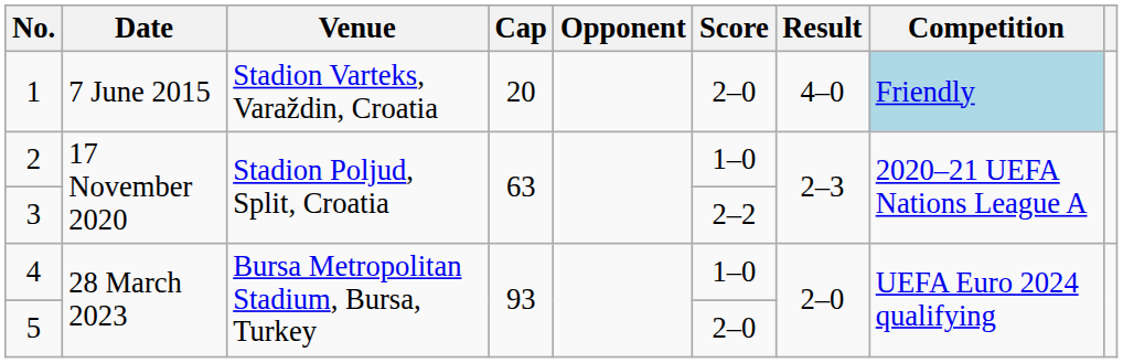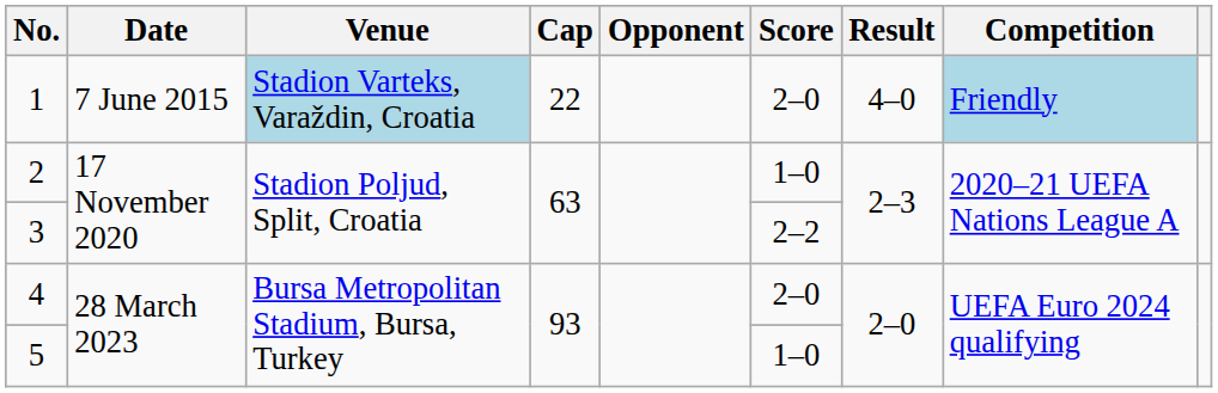 <table class="wikitable sortable">
 <tr>
 <th scope="col">No.</th>
 <th scope="col">Date</th>
 <th scope="col">Venue</th>
 <th scope="col">Cap</th>
 <th scope="col">Opponent</th>
 <th scope="col">Score</th>
 <th scope="col">Result</th>
 <th scope="col">Competition</th>
 <th scope="col" class="unsortable"></th>
 </tr>
 <tr>
 <td style="text-align: center;">1</td>
 <td>7 June 2015</td>
-<td><a href='#'>Stadion Varteks</a>, Varaždin, Croatia</td>
-<td style="text-align: center;">20</td>
+<td style="background: lightblue;"><a href='#'>Stadion Varteks</a>, Varaždin, Croatia</td>
+<td style="text-align: center;">22</td>
 <td></td>
 <td style="text-align: center;">2–0</td>
 <td style="text-align: center;">4–0</td>
 <td style="background: lightblue;"><a href='#'>Friendly</a></td>
 <td style="text-align: center;"></td>
 </tr>
 <tr>
 <td style="text-align: center;">2</td>
 <td rowspan="2">17 November 2020</td>
 <td rowspan="2"><a href='#'>Stadion Poljud</a>, Split, Croatia</td>
 <td style="text-align: center;" rowspan="2">63</td>
 <td rowspan="2"></td>
 <td style="text-align: center;">1–0</td>
 <td style="text-align: center;" rowspan="2">2–3</td>
 <td rowspan="2"><a href='#'>2020–21 UEFA Nations League A</a></td>
 <td style="text-align: center;" rowspan="2"></td>
 </tr>
 <tr>
 <td style="text-align: center;">3</td>
 <td style="text-align: center;">2–2</td>
 </tr>
 <tr>
 <td style="text-align: center;">4</td>
 <td rowspan="2">28 March 2023</td>
 <td rowspan="2"><a href='#'>Bursa Metropolitan Stadium</a>, Bursa, Turkey</td>
 <td style="text-align: center;" rowspan="2">93</td>
 <td rowspan="2"></td>
-<td style="text-align: center;">1–0</td>
+<td style="text-align: center;">2–0</td>
 <td style="text-align: center;" rowspan="2">2–0</td>
 <td rowspan="2"><a href='#'>UEFA Euro 2024 qualifying</a></td>
 <td style="text-align: center;" rowspan="2"></td>
 </tr>
 <tr>
 <td style="text-align: center;">5</td>
-<td style="text-align: center;">2–0</td>
+<td style="text-align: center;">1–0</td>
 </tr>
 </table>
